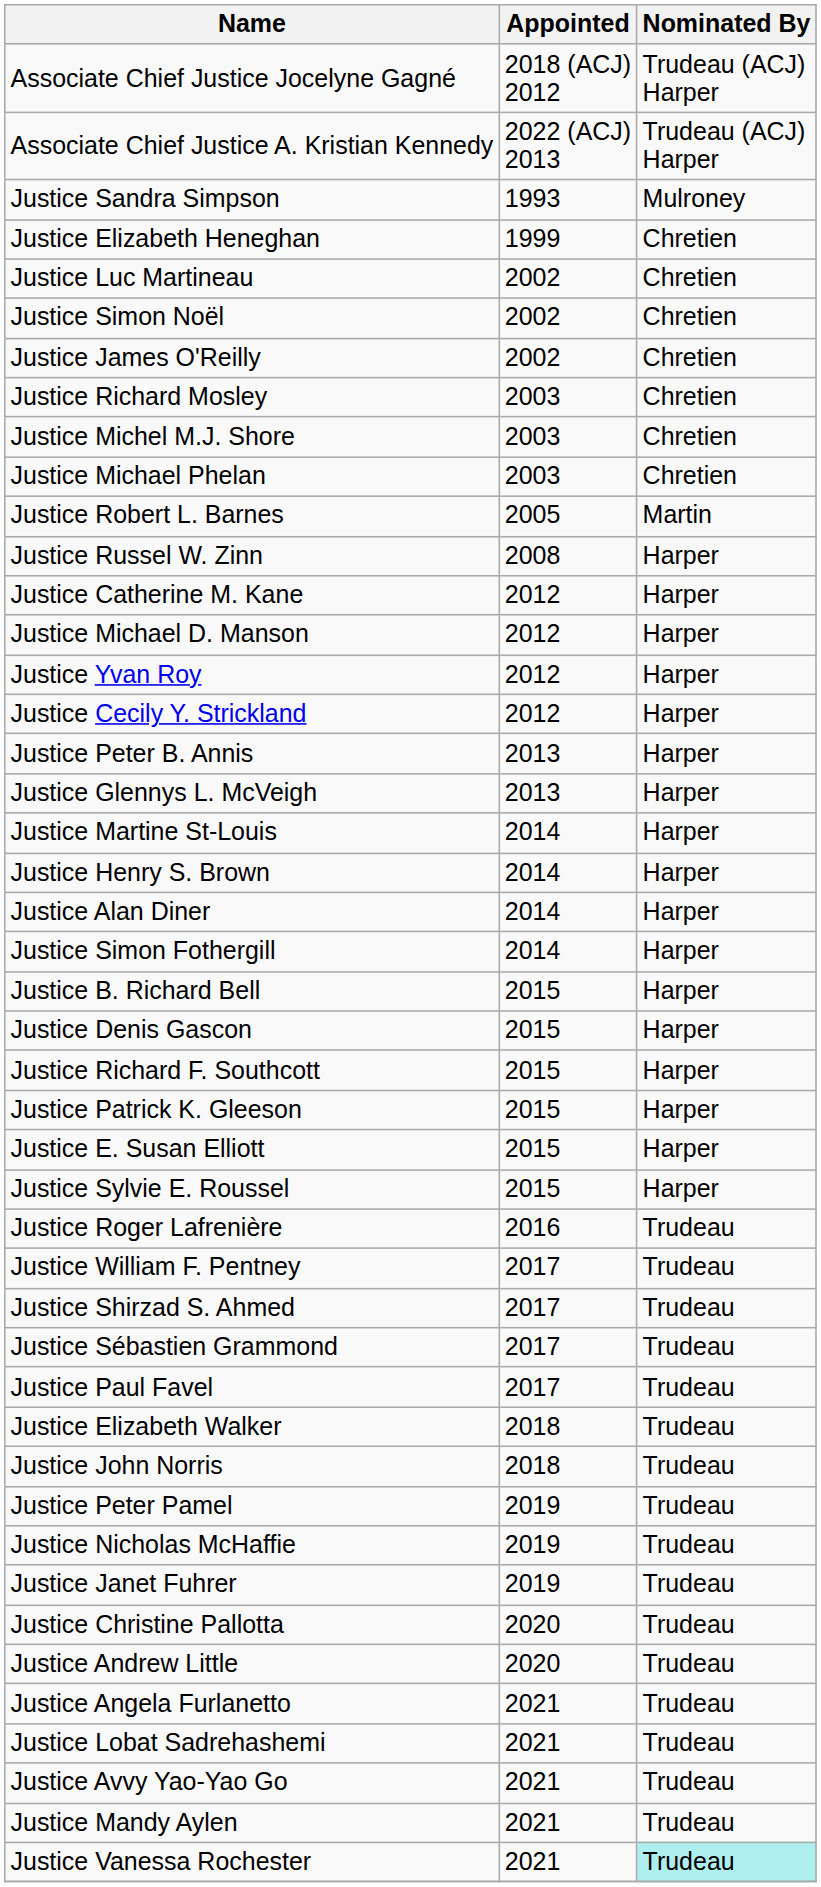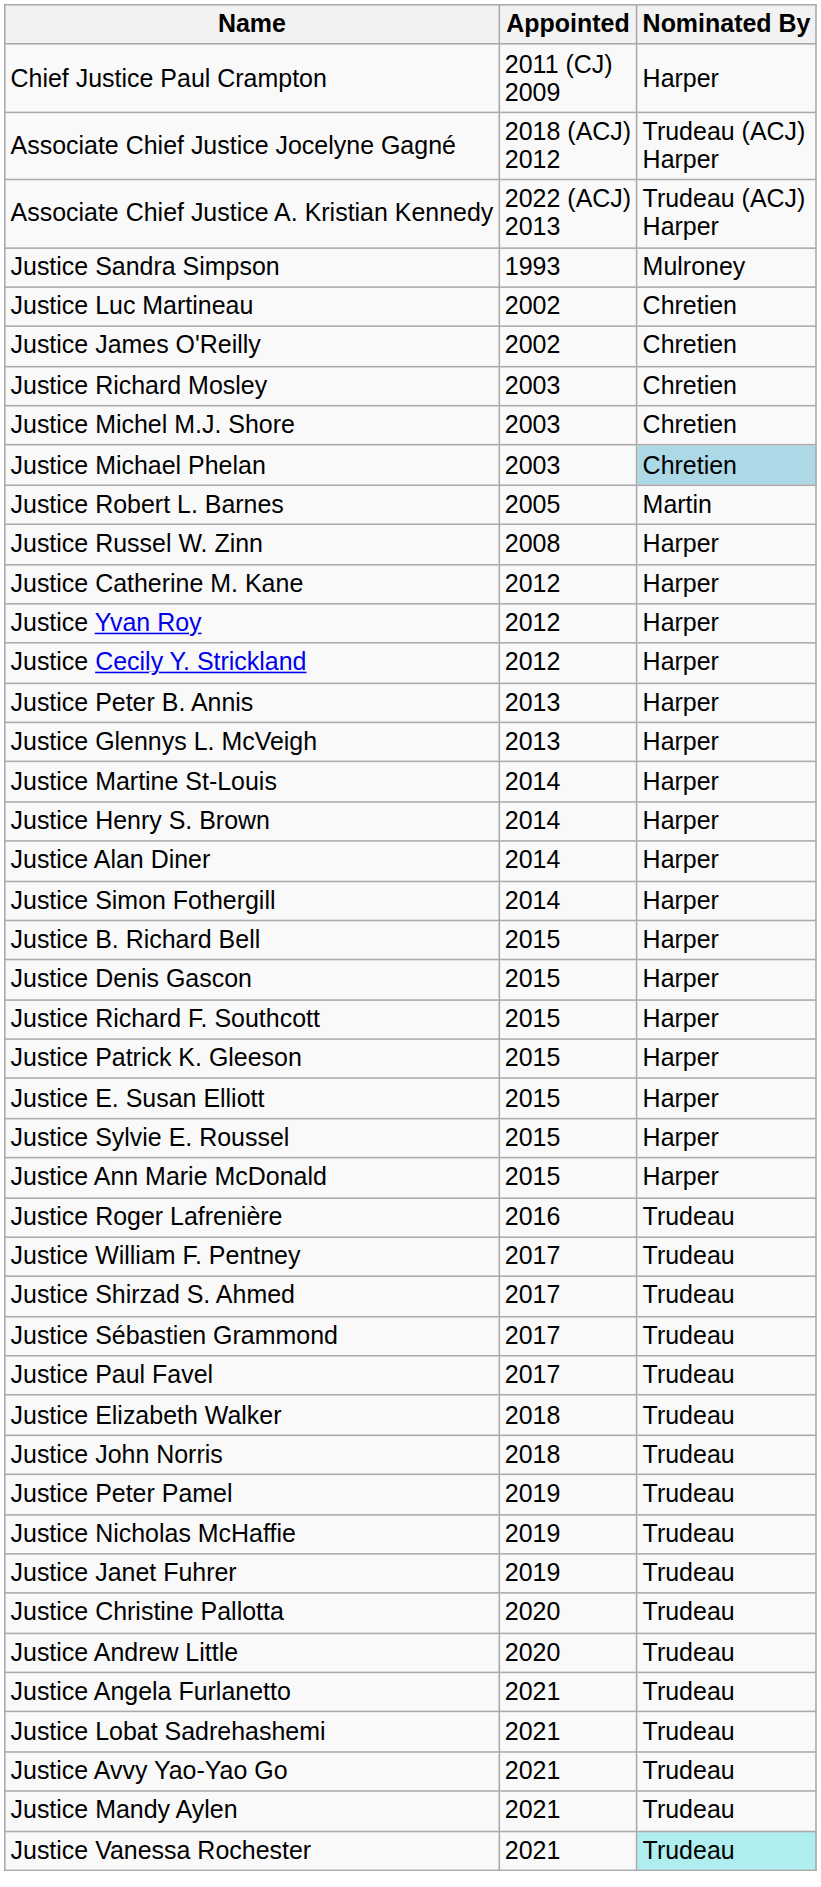 <table class="wikitable sortable">
 <tr>
 <th>Name</th>
 <th>Appointed</th>
 <th>Nominated By</th>
+</tr>
+<tr>
+<td>Chief Justice Paul Crampton</td>
+<td>2011 (CJ) <br> 2009</td>
+<td>Harper</td>
 </tr>
 <tr>
 <td>Associate Chief Justice Jocelyne Gagné</td>
 <td>2018 (ACJ) <br> 2012</td>
 <td>Trudeau (ACJ) <br> Harper</td>
 </tr>
 <tr>
 <td>Associate Chief Justice A. Kristian Kennedy</td>
 <td>2022 (ACJ) <br> 2013</td>
 <td>Trudeau (ACJ) <br> Harper</td>
 </tr>
 <tr>
 <td>Justice Sandra Simpson</td>
 <td>1993</td>
 <td>Mulroney</td>
 </tr>
 <tr>
-<td>Justice Elizabeth Heneghan</td>
-<td>1999</td>
-<td>Chretien</td>
-</tr>
-<tr>
 <td>Justice Luc Martineau</td>
-<td>2002</td>
-<td>Chretien</td>
-</tr>
-<tr>
-<td>Justice Simon Noël</td>
 <td>2002</td>
 <td>Chretien</td>
 </tr>
 <tr>
 <td>Justice James O'Reilly</td>
 <td>2002</td>
 <td>Chretien</td>
 </tr>
 <tr>
 <td>Justice Richard Mosley</td>
 <td>2003</td>
 <td>Chretien</td>
 </tr>
 <tr>
 <td>Justice Michel M.J. Shore</td>
 <td>2003</td>
 <td>Chretien</td>
 </tr>
 <tr>
 <td>Justice Michael Phelan</td>
 <td>2003</td>
-<td>Chretien</td>
+<td style="background: lightblue;">Chretien</td>
 </tr>
 <tr>
 <td>Justice Robert L. Barnes</td>
 <td>2005</td>
 <td>Martin</td>
 </tr>
 <tr>
 <td>Justice Russel W. Zinn</td>
 <td>2008</td>
 <td>Harper</td>
 </tr>
 <tr>
 <td>Justice Catherine M. Kane</td>
-<td>2012</td>
-<td>Harper</td>
-</tr>
-<tr>
-<td>Justice Michael D. Manson</td>
 <td>2012</td>
 <td>Harper</td>
 </tr>
 <tr>
 <td>Justice <a href='#'>Yvan Roy</a></td>
 <td>2012</td>
 <td>Harper</td>
 </tr>
 <tr>
 <td>Justice <a href='#'>Cecily Y. Strickland</a></td>
 <td>2012</td>
 <td>Harper</td>
 </tr>
 <tr>
 <td>Justice Peter B. Annis</td>
 <td>2013</td>
 <td>Harper</td>
 </tr>
 <tr>
 <td>Justice Glennys L. McVeigh</td>
 <td>2013</td>
 <td>Harper</td>
 </tr>
 <tr>
 <td>Justice Martine St-Louis</td>
 <td>2014</td>
 <td>Harper</td>
 </tr>
 <tr>
 <td>Justice Henry S. Brown</td>
 <td>2014</td>
 <td>Harper</td>
 </tr>
 <tr>
 <td>Justice Alan Diner</td>
 <td>2014</td>
 <td>Harper</td>
 </tr>
 <tr>
 <td>Justice Simon Fothergill</td>
 <td>2014</td>
 <td>Harper</td>
 </tr>
 <tr>
 <td>Justice B. Richard Bell</td>
 <td>2015</td>
 <td>Harper</td>
 </tr>
 <tr>
 <td>Justice Denis Gascon</td>
 <td>2015</td>
 <td>Harper</td>
 </tr>
 <tr>
 <td>Justice Richard F. Southcott</td>
 <td>2015</td>
 <td>Harper</td>
 </tr>
 <tr>
 <td>Justice Patrick K. Gleeson</td>
 <td>2015</td>
 <td>Harper</td>
 </tr>
 <tr>
 <td>Justice E. Susan Elliott</td>
 <td>2015</td>
 <td>Harper</td>
 </tr>
 <tr>
 <td>Justice Sylvie E. Roussel</td>
+<td>2015</td>
+<td>Harper</td>
+</tr>
+<tr>
+<td>Justice Ann Marie McDonald</td>
 <td>2015</td>
 <td>Harper</td>
 </tr>
 <tr>
 <td>Justice Roger Lafrenière</td>
 <td>2016</td>
 <td>Trudeau</td>
 </tr>
 <tr>
 <td>Justice William F. Pentney</td>
 <td>2017</td>
 <td>Trudeau</td>
 </tr>
 <tr>
 <td>Justice Shirzad S. Ahmed</td>
 <td>2017</td>
 <td>Trudeau</td>
 </tr>
 <tr>
 <td>Justice Sébastien Grammond</td>
 <td>2017</td>
 <td>Trudeau</td>
 </tr>
 <tr>
 <td>Justice Paul Favel</td>
 <td>2017</td>
 <td>Trudeau</td>
 </tr>
 <tr>
 <td>Justice Elizabeth Walker</td>
 <td>2018</td>
 <td>Trudeau</td>
 </tr>
 <tr>
 <td>Justice John Norris</td>
 <td>2018</td>
 <td>Trudeau</td>
 </tr>
 <tr>
 <td>Justice Peter Pamel</td>
 <td>2019</td>
 <td>Trudeau</td>
 </tr>
 <tr>
 <td>Justice Nicholas McHaffie</td>
 <td>2019</td>
 <td>Trudeau</td>
 </tr>
 <tr>
 <td>Justice Janet Fuhrer</td>
 <td>2019</td>
 <td>Trudeau</td>
 </tr>
 <tr>
 <td>Justice Christine Pallotta</td>
 <td>2020</td>
 <td>Trudeau</td>
 </tr>
 <tr>
 <td>Justice Andrew Little</td>
 <td>2020</td>
 <td>Trudeau</td>
 </tr>
 <tr>
 <td>Justice Angela Furlanetto</td>
 <td>2021</td>
 <td>Trudeau</td>
 </tr>
 <tr>
 <td>Justice Lobat Sadrehashemi</td>
 <td>2021</td>
 <td>Trudeau</td>
 </tr>
 <tr>
 <td>Justice Avvy Yao-Yao Go</td>
 <td>2021</td>
 <td>Trudeau</td>
 </tr>
 <tr>
 <td>Justice Mandy Aylen</td>
 <td>2021</td>
 <td>Trudeau</td>
 </tr>
 <tr>
 <td>Justice Vanessa Rochester</td>
 <td>2021</td>
 <td style="background: paleturquoise;">Trudeau</td>
 </tr>
 <tr>
 </tr>
 </table>
